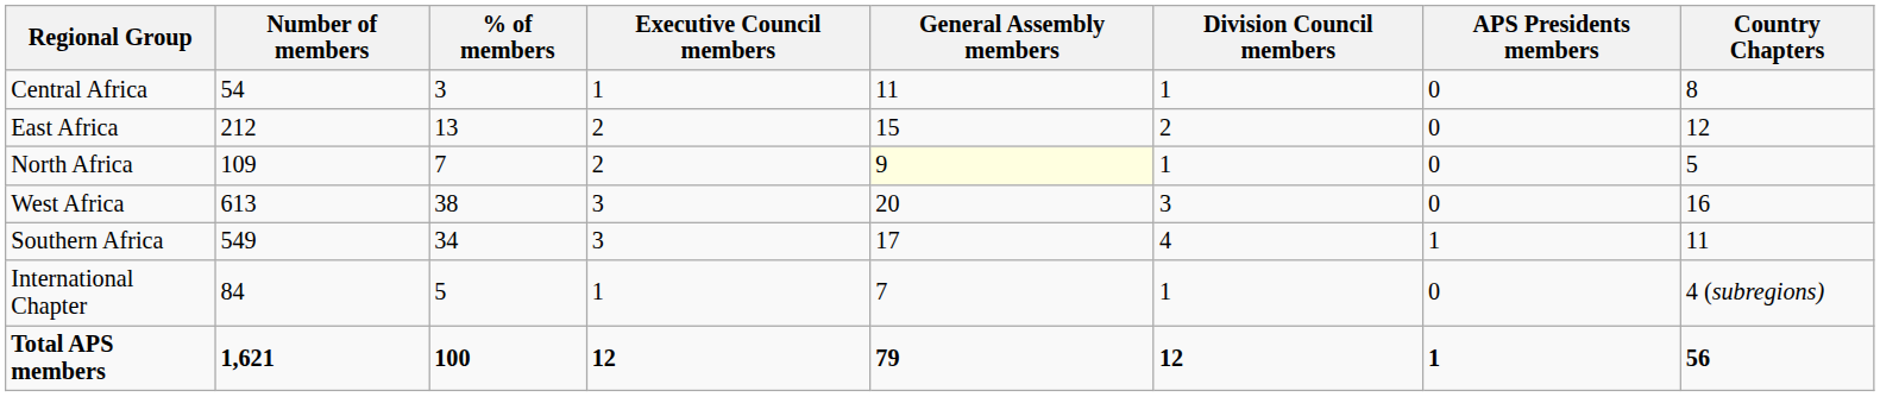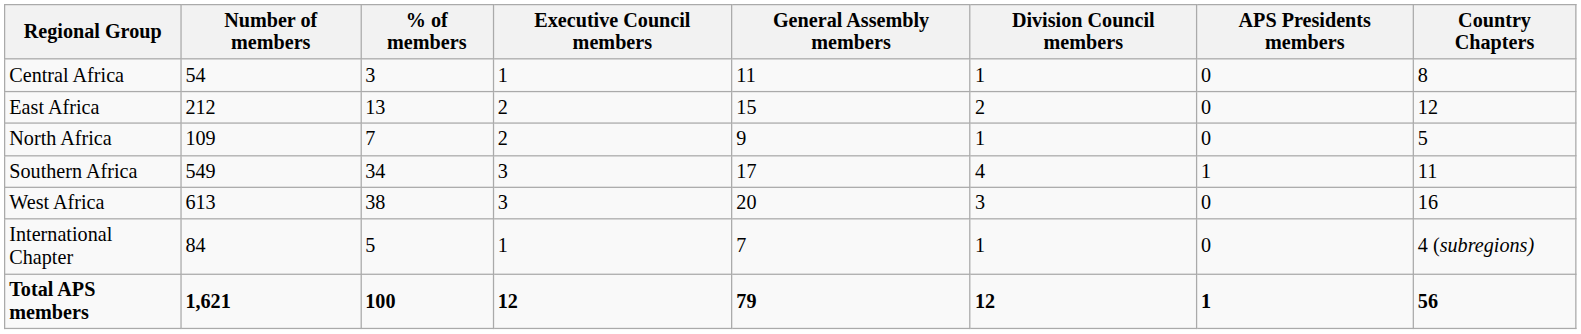 <table class="wikitable sortable">
 <tr>
 <th>Regional Group</th>
 <th>Number of members</th>
 <th>% of members</th>
 <th>Executive Council members</th>
 <th>General Assembly members</th>
 <th>Division Council members</th>
 <th>APS Presidents members</th>
 <th>Country Chapters</th>
 </tr>
 <tr>
 <td>Central Africa</td>
 <td>54</td>
 <td>3</td>
 <td>1</td>
 <td>11</td>
 <td>1</td>
 <td>0</td>
 <td>8</td>
 </tr>
 <tr>
 <td>East Africa</td>
 <td>212</td>
 <td>13</td>
 <td>2</td>
 <td>15</td>
 <td>2</td>
 <td>0</td>
 <td>12</td>
 </tr>
 <tr>
 <td>North Africa</td>
 <td>109</td>
 <td>7</td>
 <td>2</td>
-<td style="background: lightyellow;">9</td>
+<td>9</td>
 <td>1</td>
 <td>0</td>
 <td>5</td>
+</tr>
+<tr>
+<td>Southern Africa</td>
+<td>549</td>
+<td>34</td>
+<td>3</td>
+<td>17</td>
+<td>4</td>
+<td>1</td>
+<td>11</td>
 </tr>
 <tr>
 <td>West Africa</td>
 <td>613</td>
 <td>38</td>
 <td>3</td>
 <td>20</td>
 <td>3</td>
 <td>0</td>
 <td>16</td>
-</tr>
-<tr>
-<td>Southern Africa</td>
-<td>549</td>
-<td>34</td>
-<td>3</td>
-<td>17</td>
-<td>4</td>
-<td>1</td>
-<td>11</td>
 </tr>
 <tr>
 <td>International Chapter</td>
 <td>84</td>
 <td>5</td>
 <td>1</td>
 <td>7</td>
 <td>1</td>
 <td>0</td>
 <td>4 (<em>subregions)</em></td>
 </tr>
 <tr>
 <td><strong>Total APS members</strong></td>
 <td><strong>1,621</strong></td>
 <td><strong>100</strong></td>
 <td><strong>12</strong></td>
 <td><strong>79</strong></td>
 <td><strong>12</strong></td>
 <td><strong>1</strong></td>
 <td><strong>56</strong></td>
 </tr>
 </table>
